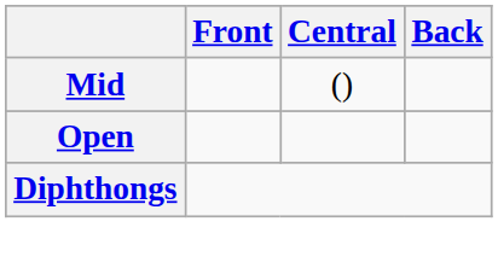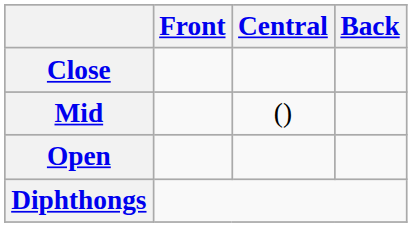 <table class="wikitable" style="text-align: center;">
 <tr>
 <th></th>
 <th><a href='#'>Front</a></th>
 <th><a href='#'>Central</a></th>
 <th><a href='#'>Back</a></th>
+</tr>
+<tr>
+<th><a href='#'>Close</a></th>
+<td></td>
+<td></td>
+<td></td>
 </tr>
 <tr>
 <th><a href='#'>Mid</a></th>
 <td></td>
 <td>()</td>
 <td></td>
 </tr>
 <tr>
 <th><a href='#'>Open</a></th>
 <td></td>
 <td></td>
 <td></td>
 </tr>
 <tr>
 <th><a href='#'>Diphthongs</a></th>
 <td colspan="3"></td>
 </tr>
 </table>
